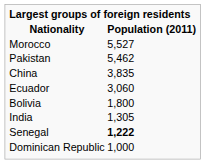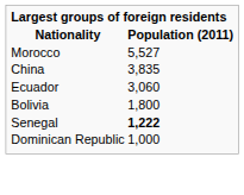 <table class="infobox" style="float:right;">
 <tr>
 <td colspan="2"><strong>Largest groups of foreign residents</strong></td>
 </tr>
 <tr>
 <th>Nationality</th>
 <th>Population (2011)</th>
 </tr>
 <tr>
 <td>Morocco</td>
 <td>5,527</td>
-</tr>
-<tr>
-<td>Pakistan</td>
-<td>5,462</td>
 </tr>
 <tr>
 <td>China</td>
 <td>3,835</td>
 </tr>
 <tr>
 <td>Ecuador</td>
 <td>3,060</td>
 </tr>
 <tr>
 <td>Bolivia</td>
 <td>1,800</td>
 </tr>
 <tr>
-<td>India</td>
-<td>1,305</td>
-</tr>
-<tr>
 <td>Senegal</td>
 <td><strong>1,222</strong></td>
 </tr>
 <tr>
 <td>Dominican Republic</td>
 <td>1,000</td>
 </tr>
 <tr>
 </tr>
 </table>
